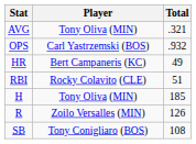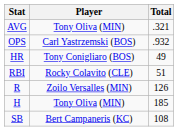 <table class="wikitable" style="text-align:center;">
 <tr>
 <th style="width:15%;">Stat</th>
 <th>Player</th>
 <th style="width:15%;">Total</th>
 </tr>
 <tr>
 <td><a href='#'>AVG</a></td>
 <td><a href='#'>Tony Oliva</a> (<a href='#'>MIN</a>)</td>
 <td>.321</td>
 </tr>
 <tr>
 <td><a href='#'>OPS</a></td>
 <td><a href='#'>Carl Yastrzemski</a> (<a href='#'>BOS</a>)</td>
 <td>.932</td>
 </tr>
 <tr>
 <td><a href='#'>HR</a></td>
-<td><a href='#'>Bert Campaneris</a> (<a href='#'>KC</a>)</td>
+<td><a href='#'>Tony Conigliaro</a> (<a href='#'>BOS</a>)</td>
 <td>49</td>
 </tr>
 <tr>
 <td><a href='#'>RBI</a></td>
 <td><a href='#'>Rocky Colavito</a> (<a href='#'>CLE</a>)</td>
 <td>51</td>
 </tr>
 <tr>
+<td><a href='#'>R</a></td>
+<td><a href='#'>Zoilo Versalles</a> (<a href='#'>MIN</a>)</td>
+<td>126</td>
+</tr>
+<tr>
 <td><a href='#'>H</a></td>
 <td><a href='#'>Tony Oliva</a> (<a href='#'>MIN</a>)</td>
 <td>185</td>
 </tr>
 <tr>
-<td><a href='#'>R</a></td>
-<td><a href='#'>Zoilo Versalles</a> (<a href='#'>MIN</a>)</td>
-<td>126</td>
-</tr>
-<tr>
 <td><a href='#'>SB</a></td>
-<td><a href='#'>Tony Conigliaro</a> (<a href='#'>BOS</a>)</td>
+<td><a href='#'>Bert Campaneris</a> (<a href='#'>KC</a>)</td>
 <td>108</td>
 </tr>
 </table>
